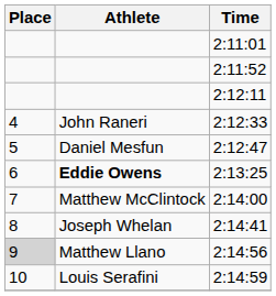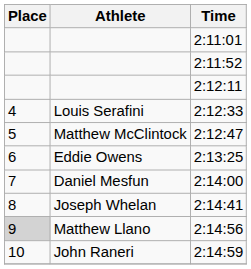 <table class="wikitable sortable">
 <tr>
 <th scope="col">Place</th>
 <th scope="col">Athlete</th>
 <th scope="col">Time</th>
 </tr>
 <tr>
 <td></td>
 <td></td>
 <td>2:11:01</td>
 </tr>
 <tr>
 <td></td>
 <td></td>
 <td>2:11:52</td>
 </tr>
 <tr>
 <td></td>
 <td></td>
 <td>2:12:11</td>
 </tr>
 <tr>
 <td>4</td>
-<td>John Raneri</td>
+<td>Louis Serafini</td>
 <td>2:12:33</td>
 </tr>
 <tr>
 <td>5</td>
-<td>Daniel Mesfun</td>
+<td>Matthew McClintock</td>
 <td>2:12:47</td>
 </tr>
 <tr>
 <td>6</td>
-<td><strong>Eddie Owens</strong></td>
+<td>Eddie Owens</td>
 <td>2:13:25</td>
 </tr>
 <tr>
 <td>7</td>
-<td>Matthew McClintock</td>
+<td>Daniel Mesfun</td>
 <td>2:14:00</td>
 </tr>
 <tr>
 <td>8</td>
 <td>Joseph Whelan</td>
 <td>2:14:41</td>
 </tr>
 <tr>
 <td style="background: lightgrey;">9</td>
 <td>Matthew Llano</td>
 <td>2:14:56</td>
 </tr>
 <tr>
 <td>10</td>
-<td>Louis Serafini</td>
+<td>John Raneri</td>
 <td>2:14:59</td>
 </tr>
 <tr>
 </tr>
 </table>
